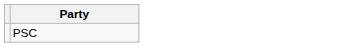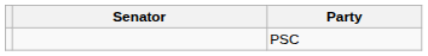 <table class="sortable wikitable" style="text-align:left; font-size:90%">
 <tr>
 <th></th>
+<th width="250">Senator</th>
 <th width="150">Party</th>
 </tr>
 <tr>
 <td></td>
+<td></td>
 <td>PSC</td>
 </tr>
 </table>
